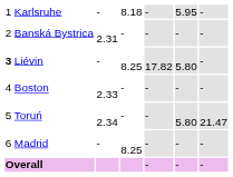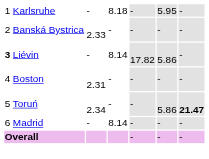 <table>
 <tr>
 <td>1</td>
 <td align=left><a href='#'>Karlsruhe</a></td>
 <td> -</td>
 <td>  8.18</td>
 <td bgcolor=#e2e2e2> -</td>
 <td bgcolor=#e2e2e2>  5.95</td>
 <td bgcolor=#e2e2e2> -</td>
 </tr>
 <tr>
 <td>2</td>
 <td align=left><a href='#'>Banská Bystrica</a></td>
-<td> <br>2.31</td>
+<td> <br>2.33</td>
 <td> -</td>
 <td bgcolor=#e2e2e2> -</td>
 <td bgcolor=#e2e2e2> -</td>
 <td bgcolor=#e2e2e2> -</td>
 </tr>
 <tr>
 <td><strong>3</strong></td>
 <td align=left><a href='#'>Liévin</a></td>
 <td> -</td>
-<td> <br>8.25</td>
+<td>  8.14</td>
 <td bgcolor=#e2e2e2> <br>17.82</td>
-<td bgcolor=#e2e2e2> <br>5.80</td>
+<td bgcolor=#e2e2e2> <br>5.86</td>
 <td bgcolor=#e2e2e2> -</td>
 </tr>
 <tr>
 <td>4</td>
 <td align=left><a href='#'>Boston</a></td>
-<td> <br>2.33</td>
+<td> <br>2.31</td>
 <td> -</td>
 <td bgcolor=#e2e2e2> -</td>
 <td bgcolor=#e2e2e2> -</td>
 <td bgcolor=#e2e2e2> -</td>
 </tr>
 <tr>
 <td>5</td>
 <td align=left><a href='#'>Toruń</a></td>
 <td> <br>2.34</td>
 <td> -</td>
 <td bgcolor=#e2e2e2> -</td>
-<td bgcolor=#e2e2e2> <br>5.80</td>
-<td bgcolor=#e2e2e2> <br>21.47</td>
+<td bgcolor=#e2e2e2> <br>5.86</td>
+<td bgcolor=#e2e2e2><strong> <br>21.47</strong></td>
 </tr>
 <tr>
 <td>6</td>
 <td align=left><a href='#'>Madrid</a></td>
 <td> -</td>
-<td> <br>8.25</td>
+<td>  8.14</td>
 <td bgcolor=#e2e2e2> -</td>
 <td bgcolor=#e2e2e2> -</td>
 <td bgcolor=#e2e2e2> -</td>
 </tr>
 <tr bgcolor=#eebbee>
 <td colspan="2"><strong>Overall</strong></td>
 <td> </td>
 <td> </td>
 <td> -</td>
 <td> -</td>
 <td> -</td>
 </tr>
 </table>
